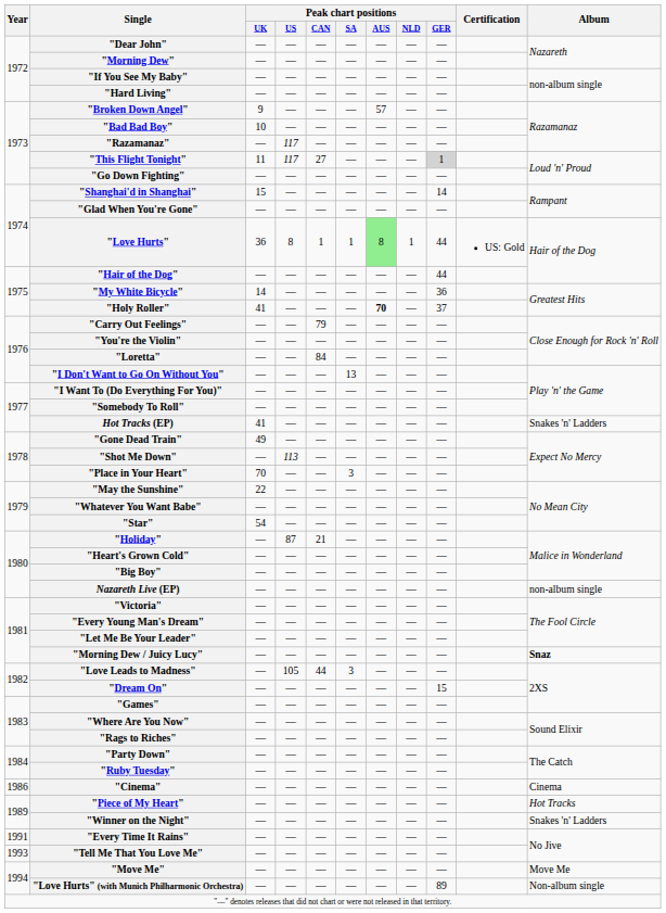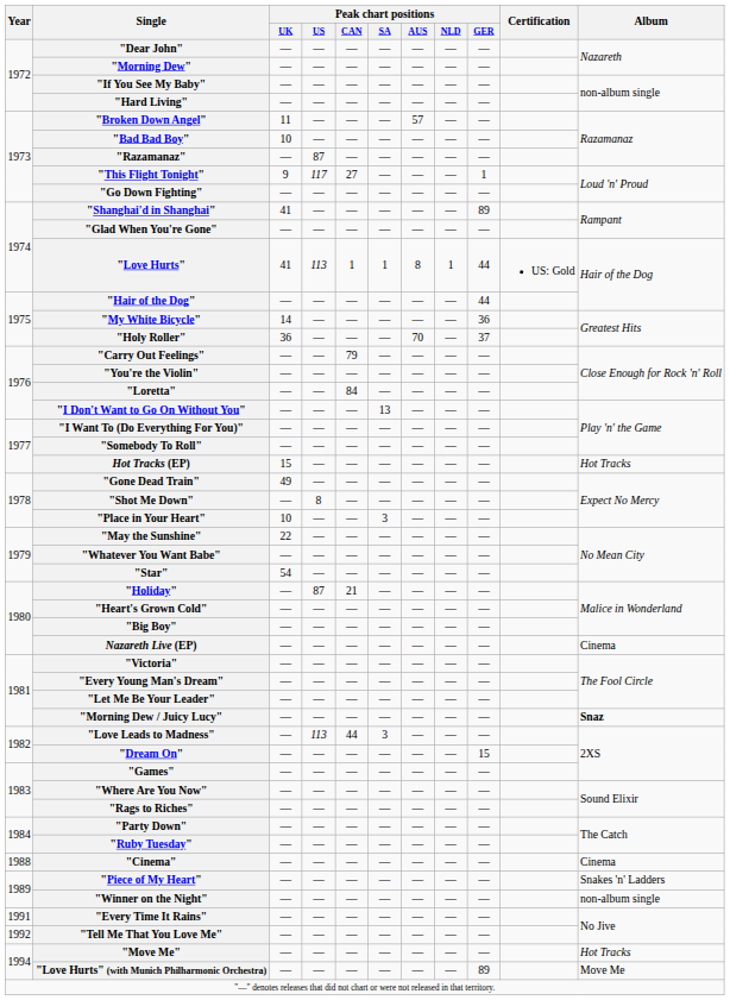 <table class="wikitable plainrowheaders" style="text-align:center;">
 <tr>
 <th rowspan="2">Year</th>
 <th rowspan="2">Single</th>
 <th colspan="7">Peak chart positions</th>
 <th rowspan="2">Certification</th>
 <th rowspan="2">Album</th>
 </tr>
 <tr style="font-size:smaller;">
 <th width="40"><a href='#'>UK</a><br></th>
 <th width="40"><a href='#'>US</a><br></th>
 <th width="40"><a href='#'>CAN</a><br></th>
 <th width="40"><a href='#'>SA</a><br></th>
 <th width="40"><a href='#'>AUS</a><br></th>
 <th width="40"><a href='#'>NLD</a><br></th>
 <th width="40"><a href='#'>GER</a><br></th>
 </tr>
 <tr>
 <td rowspan="4">1972</td>
 <th scope="row">"Dear John"</th>
 <td>—</td>
 <td>—</td>
 <td>—</td>
 <td>—</td>
 <td>—</td>
 <td>—</td>
 <td>—</td>
 <td></td>
 <td rowspan="2" align="left"><em>Nazareth</em></td>
 </tr>
 <tr>
 <th scope="row">"<a href='#'>Morning Dew</a>"</th>
 <td>—</td>
 <td>—</td>
 <td>—</td>
 <td>—</td>
 <td>—</td>
 <td>—</td>
 <td>—</td>
 <td></td>
 </tr>
 <tr>
 <th scope="row">"If You See My Baby"</th>
 <td>—</td>
 <td>—</td>
 <td>—</td>
 <td>—</td>
 <td>—</td>
 <td>—</td>
 <td>—</td>
 <td></td>
 <td rowspan="2" align="left">non-album single</td>
 </tr>
 <tr>
 <th scope="row">"Hard Living"</th>
 <td>—</td>
 <td>—</td>
 <td>—</td>
 <td>—</td>
 <td>—</td>
 <td>—</td>
 <td>—</td>
 <td></td>
 </tr>
 <tr>
 <td rowspan="5">1973</td>
 <th scope="row">"<a href='#'>Broken Down Angel</a>"</th>
-<td>9</td>
+<td>11</td>
 <td>—</td>
 <td>—</td>
 <td>—</td>
 <td>57</td>
 <td>—</td>
 <td>—</td>
 <td></td>
 <td rowspan="3" align="left"><em>Razamanaz</em></td>
 </tr>
 <tr>
 <th scope="row">"<a href='#'>Bad Bad Boy</a>"</th>
 <td>10</td>
 <td>—</td>
 <td>—</td>
 <td>—</td>
 <td>—</td>
 <td>—</td>
 <td>—</td>
 <td></td>
 </tr>
 <tr>
 <th scope="row">"Razamanaz"</th>
 <td>—</td>
-<td><em>117</em></td>
+<td>87</td>
 <td>—</td>
 <td>—</td>
 <td>—</td>
 <td>—</td>
 <td>—</td>
 <td></td>
 </tr>
 <tr>
 <th scope="row">"<a href='#'>This Flight Tonight</a>"</th>
-<td>11</td>
+<td>9</td>
 <td><em>117</em></td>
 <td>27</td>
 <td>—</td>
 <td>—</td>
 <td>—</td>
-<td style="background: lightgrey;">1</td>
+<td>1</td>
 <td></td>
 <td rowspan="2" align="left"><em>Loud 'n' Proud</em></td>
 </tr>
 <tr>
 <th scope="row">"Go Down Fighting"</th>
 <td>—</td>
 <td>—</td>
 <td>—</td>
 <td>—</td>
 <td>—</td>
 <td>—</td>
 <td>—</td>
 <td></td>
 </tr>
 <tr>
 <td rowspan="3">1974</td>
 <th scope="row">"<a href='#'>Shanghai'd in Shanghai</a>"</th>
-<td>15</td>
+<td>41</td>
 <td>—</td>
 <td>—</td>
 <td>—</td>
 <td>—</td>
 <td>—</td>
-<td>14</td>
+<td>89</td>
 <td></td>
 <td rowspan="2" align="left"><em>Rampant</em></td>
 </tr>
 <tr>
 <th scope="row">"Glad When You're Gone"</th>
 <td>—</td>
 <td>—</td>
 <td>—</td>
 <td>—</td>
 <td>—</td>
 <td>—</td>
 <td>—</td>
 <td></td>
 </tr>
 <tr>
 <th scope="row">"<a href='#'>Love Hurts</a>" </th>
-<td>36</td>
-<td>8</td>
+<td>41</td>
+<td><em>113</em></td>
 <td>1</td>
 <td>1</td>
-<td style="background: lightgreen;">8</td>
+<td>8</td>
 <td>1</td>
 <td>44</td>
 <td><br><ul><li>US: Gold</li></ul></td>
 <td rowspan="2" align="left"><em>Hair of the Dog</em></td>
 </tr>
 <tr>
 <td rowspan="3">1975</td>
 <th scope="row">"<a href='#'>Hair of the Dog</a>"</th>
 <td>—</td>
 <td>—</td>
 <td>—</td>
 <td>—</td>
 <td>—</td>
 <td>—</td>
 <td>44</td>
 <td></td>
 </tr>
 <tr>
 <th scope="row">"<a href='#'>My White Bicycle</a>"</th>
 <td>14</td>
 <td>—</td>
 <td>—</td>
 <td>—</td>
 <td>—</td>
 <td>—</td>
 <td>36</td>
 <td></td>
 <td rowspan="2" align="left"><em>Greatest Hits</em></td>
 </tr>
 <tr>
 <th scope="row">"Holy Roller"</th>
-<td>41</td>
+<td>36</td>
 <td>—</td>
 <td>—</td>
 <td>—</td>
-<td><strong>70</strong></td>
+<td>70</td>
 <td>—</td>
 <td>37</td>
 <td></td>
 </tr>
 <tr>
 <td rowspan="4">1976</td>
 <th scope="row">"Carry Out Feelings"</th>
 <td>—</td>
 <td>—</td>
 <td>79</td>
 <td>—</td>
 <td>—</td>
 <td>—</td>
 <td>—</td>
 <td></td>
 <td rowspan="3" align="left"><em>Close Enough for Rock 'n' Roll</em></td>
 </tr>
 <tr>
 <th scope="row">"You're the Violin"</th>
 <td>—</td>
 <td>—</td>
 <td>—</td>
 <td>—</td>
 <td>—</td>
 <td>—</td>
 <td>—</td>
 <td></td>
 </tr>
 <tr>
 <th scope="row">"Loretta"</th>
 <td>—</td>
 <td>—</td>
 <td>84</td>
 <td>—</td>
 <td>—</td>
 <td>—</td>
 <td>—</td>
 <td></td>
 </tr>
 <tr>
 <th scope="row">"<a href='#'>I Don't Want to Go On Without You</a>"</th>
 <td>—</td>
 <td>—</td>
 <td>—</td>
 <td>13</td>
 <td>—</td>
 <td>—</td>
 <td>—</td>
 <td></td>
 <td rowspan="3" align="left"><em>Play 'n' the Game</em></td>
 </tr>
 <tr>
 <td rowspan="3">1977</td>
 <th scope="row">"I Want To (Do Everything For You)"</th>
 <td>—</td>
 <td>—</td>
 <td>—</td>
 <td>—</td>
 <td>—</td>
 <td>—</td>
 <td>—</td>
 <td></td>
 </tr>
 <tr>
 <th scope="row">"Somebody To Roll"</th>
 <td>—</td>
 <td>—</td>
 <td>—</td>
 <td>—</td>
 <td>—</td>
 <td>—</td>
 <td>—</td>
 <td></td>
 </tr>
 <tr>
 <th scope="row"><em>Hot Tracks</em> (EP)</th>
-<td>41</td>
+<td>15</td>
 <td>—</td>
 <td>—</td>
 <td>—</td>
 <td>—</td>
 <td>—</td>
 <td>—</td>
 <td></td>
-<td rowspan="1" align="left"></em>Snakes 'n' Ladders<em></td>
+<td align="left"><em>Hot Tracks</em></td>
 </tr>
 <tr>
 <td rowspan="3">1978</td>
 <th scope="row">"Gone Dead Train"</th>
 <td>49</td>
 <td>—</td>
 <td>—</td>
 <td>—</td>
 <td>—</td>
 <td>—</td>
 <td>—</td>
 <td></td>
 <td rowspan="3" align="left"><em>Expect No Mercy</em></td>
 </tr>
 <tr>
 <th scope="row">"Shot Me Down"</th>
 <td>—</td>
-<td><em>113</em></td>
+<td>8</td>
 <td>—</td>
 <td>—</td>
 <td>—</td>
 <td>—</td>
 <td>—</td>
 <td></td>
 </tr>
 <tr>
 <th scope="row">"Place in Your Heart"</th>
-<td>70</td>
+<td>10</td>
 <td>—</td>
 <td>—</td>
 <td>3</td>
 <td>—</td>
 <td>—</td>
 <td>—</td>
 <td></td>
 </tr>
 <tr>
 <td rowspan="3">1979</td>
 <th scope="row">"May the Sunshine"</th>
 <td>22</td>
 <td>—</td>
 <td>—</td>
 <td>—</td>
 <td>—</td>
 <td>—</td>
 <td>—</td>
 <td></td>
 <td rowspan="3" align="left"><em>No Mean City</em></td>
 </tr>
 <tr>
 <th scope="row">"Whatever You Want Babe"</th>
 <td>—</td>
 <td>—</td>
 <td>—</td>
 <td>—</td>
 <td>—</td>
 <td>—</td>
 <td>—</td>
 <td></td>
 </tr>
 <tr>
 <th scope="row">"Star"</th>
 <td>54</td>
 <td>—</td>
 <td>—</td>
 <td>—</td>
 <td>—</td>
 <td>—</td>
 <td>—</td>
 <td></td>
 </tr>
 <tr>
 <td rowspan="4">1980</td>
 <th scope="row">"<a href='#'>Holiday</a>"</th>
 <td>—</td>
 <td>87</td>
 <td>21</td>
 <td>—</td>
 <td>—</td>
 <td>—</td>
 <td>—</td>
 <td></td>
 <td rowspan="3" align="left"><em>Malice in Wonderland</em></td>
 </tr>
 <tr>
 <th scope="row">"Heart's Grown Cold"</th>
 <td>—</td>
 <td>—</td>
 <td>—</td>
 <td>—</td>
 <td>—</td>
 <td>—</td>
 <td>—</td>
 <td></td>
 </tr>
 <tr>
 <th scope="row">"Big Boy"</th>
 <td>—</td>
 <td>—</td>
 <td>—</td>
 <td>—</td>
 <td>—</td>
 <td>—</td>
 <td>—</td>
 <td></td>
 </tr>
 <tr>
 <th scope="row"><em>Nazareth Live</em> (EP)</th>
 <td>—</td>
 <td>—</td>
 <td>—</td>
 <td>—</td>
 <td>—</td>
 <td>—</td>
 <td>—</td>
 <td></td>
-<td rowspan="1" align="left">non-album single</td>
+<td rowspan="1" align="left"></em>Cinema<em></td>
 </tr>
 <tr>
 <td rowspan="4">1981</td>
 <th scope="row">"Victoria"</th>
 <td>—</td>
 <td>—</td>
 <td>—</td>
 <td>—</td>
 <td>—</td>
 <td>—</td>
 <td>—</td>
 <td></td>
 <td rowspan="3" align="left"><em>The Fool Circle</em></td>
 </tr>
 <tr>
 <th scope="row">"Every Young Man's Dream"</th>
 <td>—</td>
 <td>—</td>
 <td>—</td>
 <td>—</td>
 <td>—</td>
 <td>—</td>
 <td>—</td>
 <td></td>
 </tr>
 <tr>
 <th scope="row">"Let Me Be Your Leader"</th>
 <td>—</td>
 <td>—</td>
 <td>—</td>
 <td>—</td>
 <td>—</td>
 <td>—</td>
 <td>—</td>
 <td></td>
 </tr>
 <tr>
 <th scope="row">"Morning Dew / Juicy Lucy"</th>
 <td>—</td>
 <td>—</td>
 <td>—</td>
 <td>—</td>
 <td>—</td>
 <td>—</td>
 <td>—</td>
 <td></td>
 <td rowspan="1" align="left"><strong>Snaz<em></td>
 </tr>
 <tr>
 <td rowspan="2">1982</td>
 <th scope="row">"Love Leads to Madness"</th>
 <td>—</td>
-<td>105</td>
+<td><em>113</em></td>
 <td>44</td>
 <td>3</td>
 <td>—</td>
 <td>—</td>
 <td>—</td>
 <td></td>
 <td rowspan="3" align="left"></em>2XS<em></td>
 </tr>
 <tr>
 <th scope="row">"<a href='#'>Dream On</a>"</th>
 <td>—</td>
 <td>—</td>
 <td>—</td>
 <td>—</td>
 <td>—</td>
 <td>—</td>
 <td>15</td>
 <td></td>
 </tr>
 <tr>
 <td rowspan="3">1983</td>
 <th scope="row">"Games"</th>
 <td>—</td>
 <td>—</td>
 <td>—</td>
 <td>—</td>
 <td>—</td>
 <td>—</td>
 <td>—</td>
 <td></td>
 </tr>
 <tr>
 <th scope="row">"Where Are You Now"</th>
 <td>—</td>
 <td>—</td>
 <td>—</td>
 <td>—</td>
 <td>—</td>
 <td>—</td>
 <td>—</td>
 <td></td>
 <td rowspan="2" align="left"></em>Sound Elixir<em></td>
 </tr>
 <tr>
 <th scope="row">"Rags to Riches"</th>
 <td>—</td>
 <td>—</td>
 <td>—</td>
 <td>—</td>
 <td>—</td>
 <td>—</td>
 <td>—</td>
 <td></td>
 </tr>
 <tr>
 <td rowspan="2">1984</td>
 <th scope="row">"Party Down"</th>
 <td>—</td>
 <td>—</td>
 <td>—</td>
 <td>—</td>
 <td>—</td>
 <td>—</td>
 <td>—</td>
 <td></td>
 <td rowspan="2" align="left"></em>The Catch<em></td>
 </tr>
 <tr>
 <th scope="row">"<a href='#'>Ruby Tuesday</a>"</th>
 <td>—</td>
 <td>—</td>
 <td>—</td>
 <td>—</td>
 <td>—</td>
 <td>—</td>
 <td>—</td>
 <td></td>
 </tr>
 <tr>
-<td rowspan="1">1986</td>
+<td rowspan="1">1988</td>
 <th scope="row">"Cinema"</th>
 <td>—</td>
 <td>—</td>
 <td>—</td>
 <td>—</td>
 <td>—</td>
 <td>—</td>
 <td>—</td>
 <td></td>
 <td rowspan="1" align="left"></em>Cinema<em></td>
 </tr>
 <tr>
 <td rowspan="2">1989</td>
 <th scope="row">"<a href='#'>Piece of My Heart</a>"</th>
 <td>—</td>
 <td>—</td>
 <td>—</td>
 <td>—</td>
 <td>—</td>
 <td>—</td>
 <td>—</td>
 <td></td>
-<td align="left"><em>Hot Tracks</em></td>
+<td rowspan="1" align="left"></em>Snakes 'n' Ladders<em></td>
 </tr>
 <tr>
 <th scope="row">"Winner on the Night"</th>
 <td>—</td>
 <td>—</td>
 <td>—</td>
 <td>—</td>
 <td>—</td>
 <td>—</td>
 <td>—</td>
 <td></td>
-<td rowspan="1" align="left"></em>Snakes 'n' Ladders<em></td>
+<td rowspan="1" align="left">non-album single</td>
 </tr>
 <tr>
 <td rowspan="1">1991</td>
 <th scope="row">"Every Time It Rains"</th>
 <td>—</td>
 <td>—</td>
 <td>—</td>
 <td>—</td>
 <td>—</td>
 <td>—</td>
 <td>—</td>
 <td></td>
 <td rowspan="2" align="left"></em>No Jive<em></td>
 </tr>
 <tr>
-<td rowspan="1">1993</td>
+<td rowspan="1">1992</td>
 <th scope="row">"Tell Me That You Love Me"</th>
 <td>—</td>
 <td>—</td>
 <td>—</td>
 <td>—</td>
 <td>—</td>
 <td>—</td>
 <td>—</td>
 <td></td>
 </tr>
 <tr>
 <td rowspan="2">1994</td>
 <th scope="row">"Move Me"</th>
 <td>—</td>
 <td>—</td>
 <td>—</td>
 <td>—</td>
 <td>—</td>
 <td>—</td>
 <td>—</td>
 <td></td>
-<td rowspan="1" align="left"></em>Move Me<em></td>
+<td align="left"><em>Hot Tracks</em></td>
 </tr>
 <tr>
 <th scope="row">"Love Hurts" <small>(with Munich Philharmonic Orchestra)</small></th>
 <td>—</td>
 <td>—</td>
 <td>—</td>
 <td>—</td>
 <td>—</td>
 <td>—</td>
 <td>89</td>
 <td></td>
-<td rowspan="1" align="left">Non-album single</td>
+<td rowspan="1" align="left"></em>Move Me<em></td>
 </tr>
 <tr>
 <td colspan="11" style="text-align:center; font-size:9pt;">"—" denotes releases that did not chart or were not released in that territory.</td>
 </tr>
 </table>
